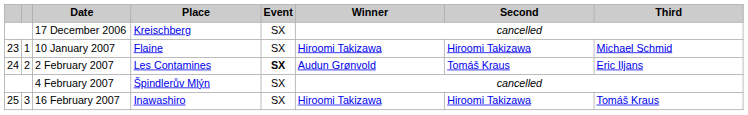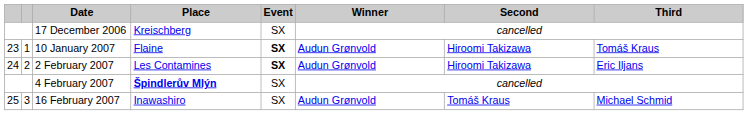 <table class="wikitable plainrowheaders" style="background:#fff; font-size:86%; line-height:16px; border:grey solid 1px; border-collapse:collapse;">
 <tr style="background:#ccc; text-align:center;">
 <th scope="col" style="background:#ccc; width=20 px;"></th>
 <th scope="col" style="background:#ccc; width=30 px;"></th>
 <th scope="col" style="background:#ccc; width:120px;">Date</th>
 <th scope="col" style="background:#ccc; width:160px;">Place</th>
 <th scope="col" style="background:#ccc; width:15px;">Event</th>
 <th scope="col" style="background:#ccc; width:185px;">Winner</th>
 <th scope="col" style="background:#ccc; width:185px;">Second</th>
 <th scope="col" style="background:#ccc; width:185px;">Third</th>
 </tr>
 <tr>
 <td colspan=2></td>
 <td>17 December 2006</td>
 <td> <a href='#'>Kreischberg</a></td>
 <td align=center>SX</td>
 <td colspan=3 align=center><em>cancelled</em></td>
 </tr>
 <tr>
 <td align=center>23</td>
 <td align=center>1</td>
 <td>10 January 2007</td>
 <td> <a href='#'>Flaine</a></td>
-<td align=center>SX</td>
+<td align=center><strong>SX</strong></td>
+<td> <a href='#'>Audun Grønvold</a></td>
 <td> <a href='#'>Hiroomi Takizawa</a></td>
-<td> <a href='#'>Hiroomi Takizawa</a></td>
-<td> <a href='#'>Michael Schmid</a></td>
+<td> <a href='#'>Tomáš Kraus</a></td>
 </tr>
 <tr>
 <td align=center>24</td>
 <td align=center>2</td>
 <td>2 February 2007</td>
 <td> <a href='#'>Les Contamines</a></td>
 <td align=center><strong>SX</strong></td>
 <td> <a href='#'>Audun Grønvold</a></td>
-<td> <a href='#'>Tomáš Kraus</a></td>
+<td> <a href='#'>Hiroomi Takizawa</a></td>
 <td> <a href='#'>Eric Iljans</a></td>
 </tr>
 <tr>
 <td colspan=2></td>
 <td>4 February 2007</td>
-<td> <a href='#'>Špindlerův Mlýn</a></td>
+<td><strong> <a href='#'>Špindlerův Mlýn</a></strong></td>
 <td align=center>SX</td>
 <td colspan=3 align=center><em>cancelled</em></td>
 </tr>
 <tr>
 <td align=center>25</td>
 <td align=center>3</td>
 <td>16 February 2007</td>
 <td> <a href='#'>Inawashiro</a></td>
 <td align=center>SX</td>
-<td> <a href='#'>Hiroomi Takizawa</a></td>
-<td> <a href='#'>Hiroomi Takizawa</a></td>
+<td> <a href='#'>Audun Grønvold</a></td>
 <td> <a href='#'>Tomáš Kraus</a></td>
+<td> <a href='#'>Michael Schmid</a></td>
 </tr>
 </table>
